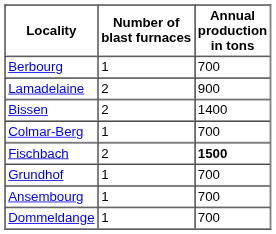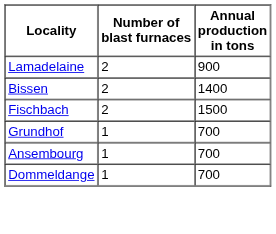 <table border="1" cellpadding="3" cellspacing="0">
 <tr>
 <th>Locality</th>
 <th>Number of <br>blast furnaces</th>
 <th>Annual <br>production <br>in tons</th>
-</tr>
-<tr>
-<td><a href='#'>Berbourg</a></td>
-<td>1</td>
-<td>700</td>
 </tr>
 <tr>
 <td><a href='#'>Lamadelaine</a></td>
 <td>2</td>
 <td>900</td>
 </tr>
 <tr>
 <td><a href='#'>Bissen</a></td>
 <td>2</td>
 <td>1400</td>
 </tr>
 <tr>
-<td><a href='#'>Colmar-Berg</a></td>
-<td>1</td>
-<td>700</td>
-</tr>
-<tr>
 <td><a href='#'>Fischbach</a></td>
 <td>2</td>
-<td><strong>1500</strong></td>
+<td>1500</td>
 </tr>
 <tr>
 <td><a href='#'>Grundhof</a></td>
 <td>1</td>
 <td>700</td>
 </tr>
 <tr>
 <td><a href='#'>Ansembourg</a></td>
 <td>1</td>
 <td>700</td>
 </tr>
 <tr>
 <td><a href='#'>Dommeldange</a></td>
 <td>1</td>
 <td>700</td>
 </tr>
 </table>
